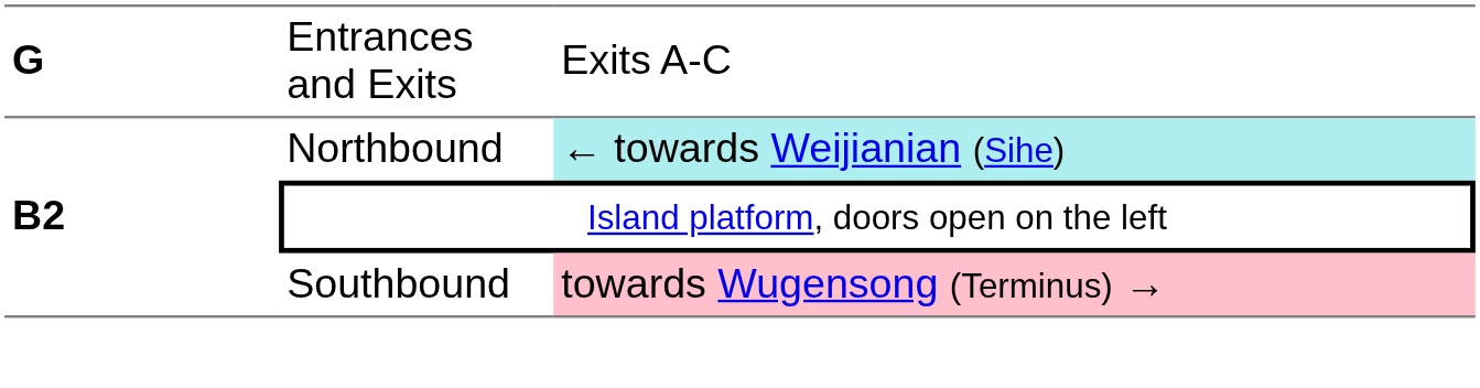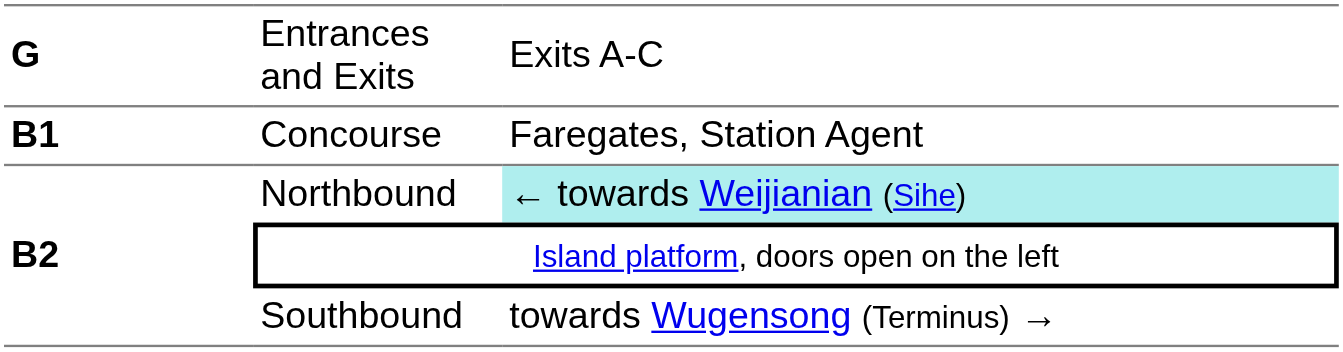 <table cellspacing=0 cellpadding=3>
 <tr>
 <td style="border-top:solid 1px gray;border-bottom:solid 1px gray;" width=100><strong>G</strong></td>
 <td style="border-top:solid 1px gray;border-bottom:solid 1px gray;" width=100>Entrances and Exits</td>
 <td style="border-top:solid 1px gray;border-bottom:solid 1px gray;" width=350>Exits A-C</td>
+</tr>
+<tr>
+<td style="border-bottom:solid 1px gray;"><strong>B1</strong></td>
+<td style="border-bottom:solid 1px gray;">Concourse</td>
+<td style="border-bottom:solid 1px gray;">Faregates, Station Agent</td>
 </tr>
 <tr>
 <td style="border-bottom:solid 1px gray;" rowspan=3><strong>B2</strong></td>
 <td>Northbound</td>
 <td style="background: paleturquoise;">←  towards <a href='#'>Weijianian</a> <small>(<a href='#'>Sihe</a>)</small></td>
 </tr>
 <tr>
 <td style="border-right:solid 2px black;border-left:solid 2px black;border-top:solid 2px black;border-bottom:solid 2px black;text-align:center;" colspan=2><small><a href='#'>Island platform</a>, doors open on the left</small></td>
 </tr>
 <tr>
 <td style="border-bottom:solid 1px gray;">Southbound</td>
-<td style="background: pink; border-bottom:solid 1px gray;">  towards <a href='#'>Wugensong</a> <small>(Terminus)</small> →</td>
+<td style="border-bottom:solid 1px gray;">  towards <a href='#'>Wugensong</a> <small>(Terminus)</small> →</td>
 </tr>
 </table>
